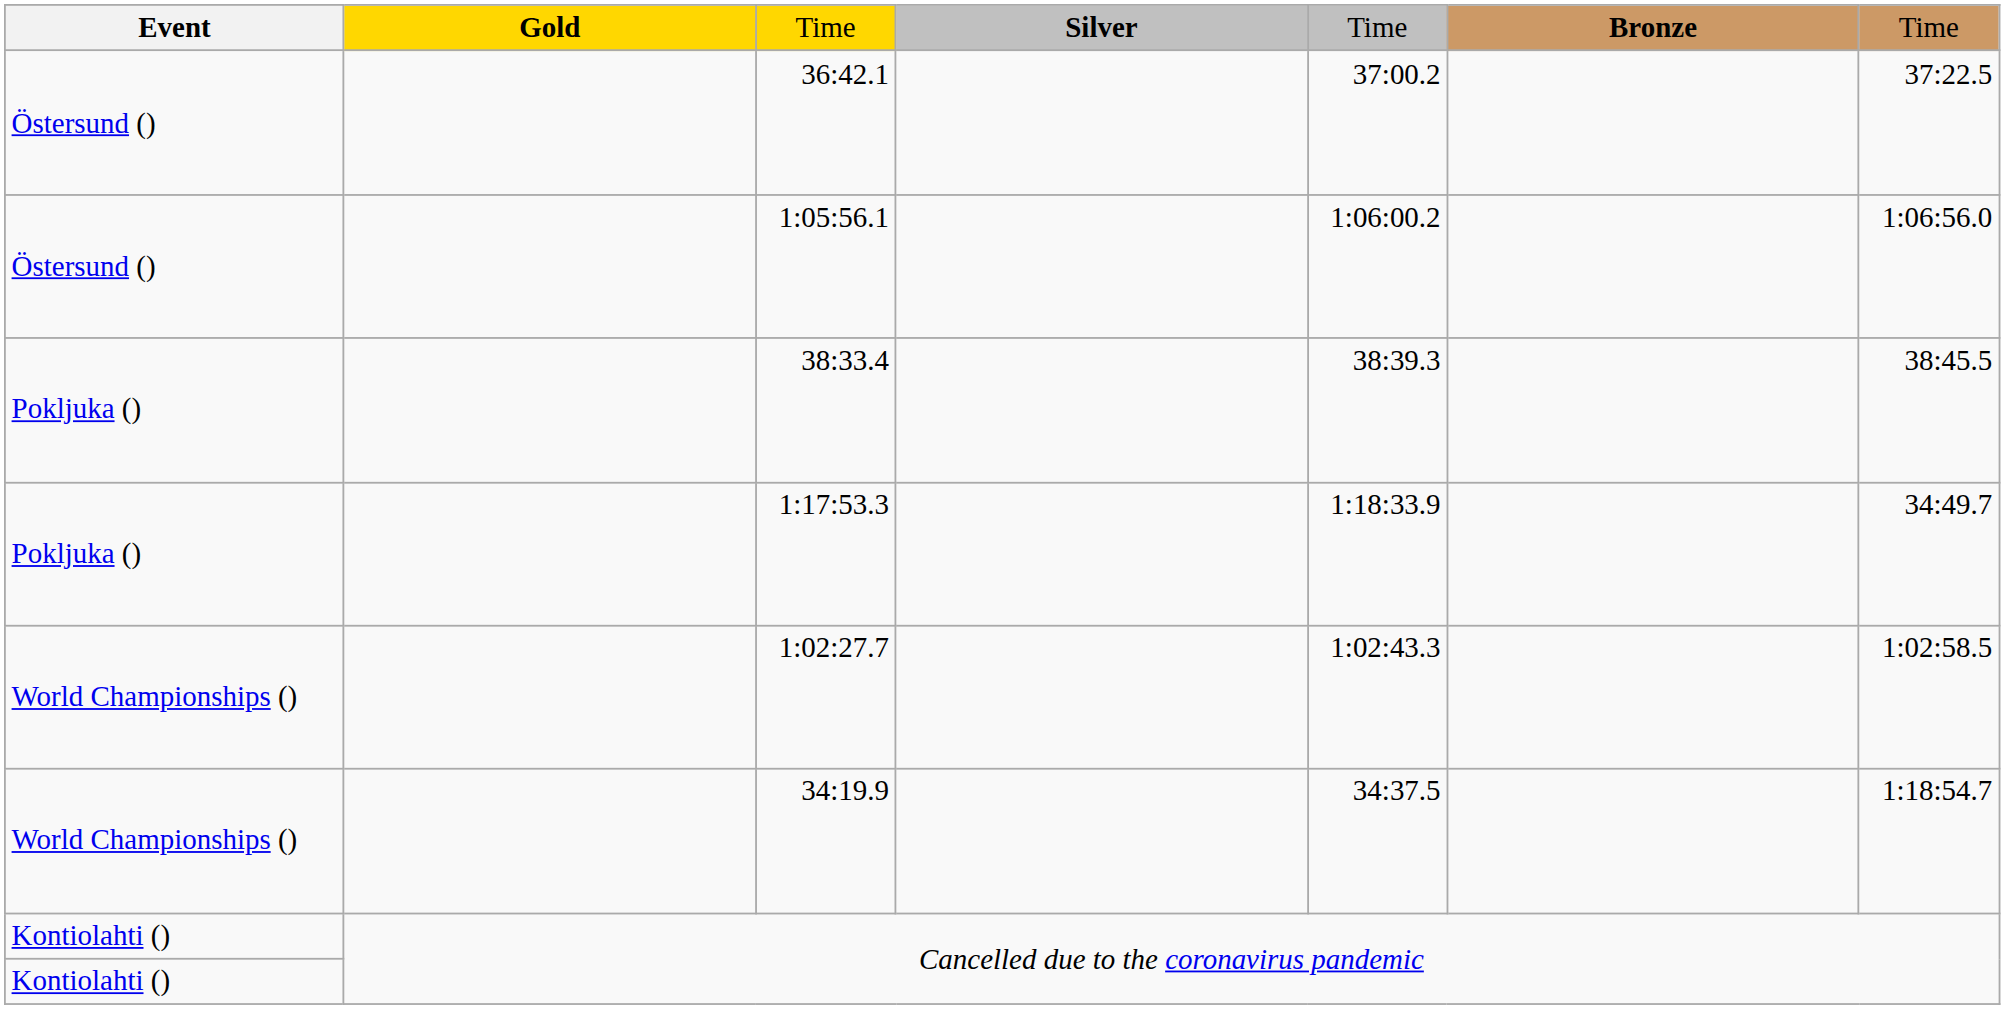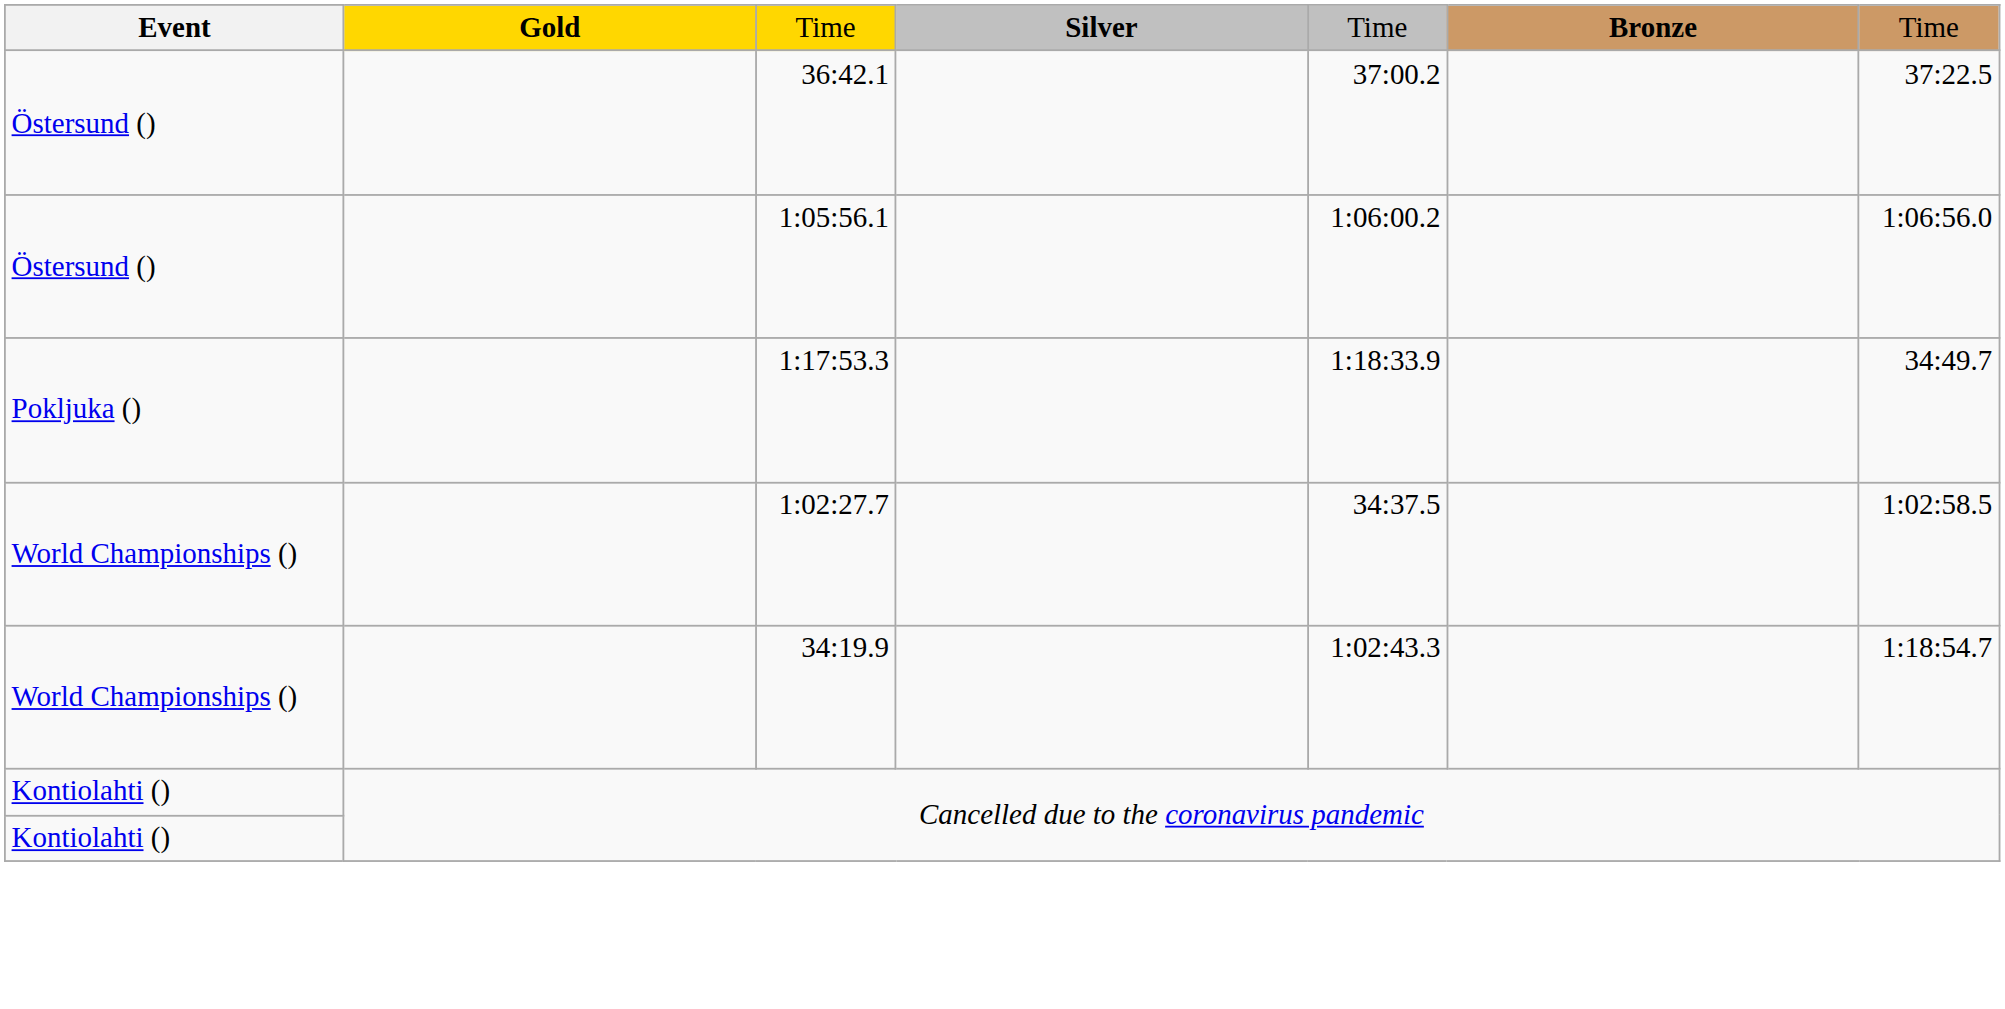 <table class="wikitable">
 <tr>
 <th width="180">Event</th>
 <th width="220" style="background:gold">Gold</th>
 <th width="70" style="background:gold;font-weight:normal">Time</th>
 <th width="220" style="background:silver">Silver</th>
 <th width="70" style="background:silver;font-weight:normal">Time</th>
 <th width="220" style="background:#CC9966">Bronze</th>
 <th width="70" style="background:#CC9966;font-weight:normal">Time</th>
 </tr>
 <tr>
 <td><a href='#'>Östersund</a> ()<br></td>
 <td></td>
 <td align="right">36:42.1<br><br><br><br></td>
 <td></td>
 <td align="right">37:00.2<br><br><br><br></td>
 <td></td>
 <td align="right">37:22.5<br><br><br><br></td>
 </tr>
 <tr>
 <td><a href='#'>Östersund</a> ()<br></td>
 <td></td>
 <td align="right">1:05:56.1<br><br><br><br></td>
 <td></td>
 <td align="right">1:06:00.2<br><br><br><br></td>
 <td></td>
 <td align="right">1:06:56.0<br><br><br><br></td>
 </tr>
 <tr>
 <td><a href='#'>Pokljuka</a> ()<br></td>
 <td></td>
-<td align="right">38:33.4<br><br><br><br></td>
-<td></td>
-<td align="right">38:39.3<br><br><br><br></td>
-<td></td>
-<td align="right">38:45.5<br><br><br><br></td>
-</tr>
-<tr>
-<td><a href='#'>Pokljuka</a> ()<br></td>
-<td></td>
 <td align="right">1:17:53.3<br><br><br><br></td>
 <td></td>
 <td align="right">1:18:33.9<br><br><br><br></td>
 <td></td>
 <td align="right">34:49.7<br><br><br><br></td>
 </tr>
 <tr>
 <td><a href='#'>World Championships</a> ()<br></td>
 <td></td>
 <td align="right">1:02:27.7<br><br><br><br></td>
 <td></td>
-<td align="right">1:02:43.3<br><br><br><br></td>
+<td align="right">34:37.5<br><br><br><br></td>
 <td></td>
 <td align="right">1:02:58.5<br><br><br><br></td>
 </tr>
 <tr>
 <td><a href='#'>World Championships</a> ()<br></td>
 <td></td>
 <td align="right">34:19.9<br><br><br><br></td>
 <td></td>
-<td align="right">34:37.5<br><br><br><br></td>
+<td align="right">1:02:43.3<br><br><br><br></td>
 <td></td>
 <td align="right">1:18:54.7<br><br><br><br></td>
 </tr>
 <tr>
 <td><a href='#'>Kontiolahti</a> ()</td>
 <td colspan="6" rowspan="2" align="middle"><em>Cancelled due to the <a href='#'>coronavirus pandemic</a></em></td>
 </tr>
 <tr>
 <td><a href='#'>Kontiolahti</a> ()</td>
 </tr>
 </table>
